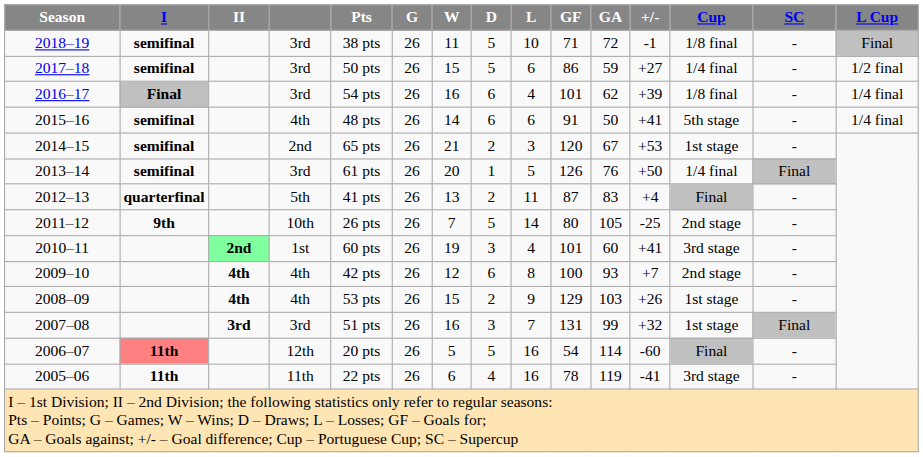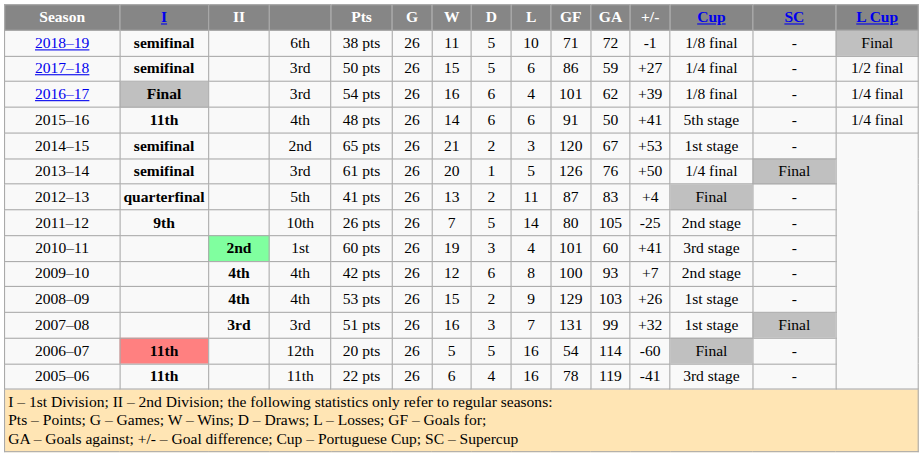 <table class="wikitable sortable collapsible collapsed" style="font-size:90%" bgcolor="#f7f8ff" cellpadding="2" cellspacing="2" border="1" style="font-size: 95%; border: gray solid 1px; border-collapse: collapse; text-align:center">
 <tr bgcolor="#868686" style="color: #ffffff">
 <td width="100" align="center"><strong>Season</strong></td>
 <td width="70" align="center"><strong><a href='#'>I</a></strong></td>
 <td width="50" align="center"><strong>II</strong></td>
 <td width="50" align="center"><strong></strong></td>
 <td width="50" align="center"><strong>Pts</strong></td>
 <td width="30" align="center"><strong>G</strong></td>
 <td width="30" align="center"><strong>W</strong></td>
 <td width="30" align="center"><strong>D</strong></td>
 <td width="30" align="center"><strong>L</strong></td>
 <td width="30" align="center"><strong>GF</strong></td>
 <td width="30" align="center"><strong>GA</strong></td>
 <td width="30" align="center"><strong>+/-</strong></td>
 <td width="70" align="center"><strong><a href='#'>Cup</a></strong></td>
 <td width="70" align="center"><strong><a href='#'>SC</a></strong></td>
 <td width="70" align="center"><strong><a href='#'>L Cup</a></strong></td>
 </tr>
 <tr align=center>
 <td><a href='#'>2018–19</a></td>
 <td><strong>semifinal</strong></td>
 <td></td>
-<td>3rd</td>
+<td>6th</td>
 <td>38 pts</td>
 <td>26</td>
 <td>11</td>
 <td>5</td>
 <td>10</td>
 <td>71</td>
 <td>72</td>
 <td>-1</td>
 <td>1/8 final</td>
 <td>-</td>
 <td bgcolor=silver>Final</td>
 </tr>
 <tr align=center>
 <td><a href='#'>2017–18</a></td>
 <td><strong>semifinal</strong></td>
 <td></td>
 <td>3rd</td>
 <td>50 pts</td>
 <td>26</td>
 <td>15</td>
 <td>5</td>
 <td>6</td>
 <td>86</td>
 <td>59</td>
 <td>+27</td>
 <td>1/4 final</td>
 <td>-</td>
 <td>1/2 final</td>
 </tr>
 <tr align=center>
 <td><a href='#'>2016–17</a></td>
 <td bgcolor=silver><strong>Final</strong></td>
 <td></td>
 <td>3rd</td>
 <td>54 pts</td>
 <td>26</td>
 <td>16</td>
 <td>6</td>
 <td>4</td>
 <td>101</td>
 <td>62</td>
 <td>+39</td>
 <td>1/8 final</td>
 <td>-</td>
 <td>1/4 final</td>
 </tr>
 <tr align=center>
 <td>2015–16</td>
-<td><strong>semifinal</strong></td>
+<td><strong>11th</strong></td>
 <td></td>
 <td>4th</td>
 <td>48 pts</td>
 <td>26</td>
 <td>14</td>
 <td>6</td>
 <td>6</td>
 <td>91</td>
 <td>50</td>
 <td>+41</td>
 <td>5th stage</td>
 <td>-</td>
 <td>1/4 final</td>
 </tr>
 <tr align=center>
 <td>2014–15</td>
 <td><strong>semifinal</strong></td>
 <td></td>
 <td>2nd</td>
 <td>65 pts</td>
 <td>26</td>
 <td>21</td>
 <td>2</td>
 <td>3</td>
 <td>120</td>
 <td>67</td>
 <td>+53</td>
 <td>1st stage</td>
 <td>-</td>
 <td rowspan=10></td>
 </tr>
 <tr align=center>
 <td>2013–14</td>
 <td><strong>semifinal</strong></td>
 <td></td>
 <td>3rd</td>
 <td>61 pts</td>
 <td>26</td>
 <td>20</td>
 <td>1</td>
 <td>5</td>
 <td>126</td>
 <td>76</td>
 <td>+50</td>
 <td>1/4 final</td>
 <td bgcolor="silver">Final</td>
 </tr>
 <tr align=center>
 <td>2012–13</td>
 <td><strong>quarterfinal</strong></td>
 <td></td>
 <td>5th</td>
 <td>41 pts</td>
 <td>26</td>
 <td>13</td>
 <td>2</td>
 <td>11</td>
 <td>87</td>
 <td>83</td>
 <td>+4</td>
 <td bgcolor="silver">Final</td>
 <td>-</td>
 </tr>
 <tr align=center>
 <td>2011–12</td>
 <td><strong>9th</strong></td>
 <td></td>
 <td>10th</td>
 <td>26 pts</td>
 <td>26</td>
 <td>7</td>
 <td>5</td>
 <td>14</td>
 <td>80</td>
 <td>105</td>
 <td>-25</td>
 <td>2nd stage</td>
 <td>-</td>
 </tr>
 <tr align=center>
 <td>2010–11</td>
 <td></td>
 <td bgcolor="#80FF9F"><strong>2nd</strong></td>
 <td>1st</td>
 <td>60 pts</td>
 <td>26</td>
 <td>19</td>
 <td>3</td>
 <td>4</td>
 <td>101</td>
 <td>60</td>
 <td>+41</td>
 <td>3rd stage</td>
 <td>-</td>
 </tr>
 <tr align=center>
 <td>2009–10</td>
 <td></td>
 <td><strong>4th</strong></td>
 <td>4th</td>
 <td>42 pts</td>
 <td>26</td>
 <td>12</td>
 <td>6</td>
 <td>8</td>
 <td>100</td>
 <td>93</td>
 <td>+7</td>
 <td>2nd stage</td>
 <td>-</td>
 </tr>
 <tr align=center>
 <td>2008–09</td>
 <td></td>
 <td><strong>4th</strong></td>
 <td>4th</td>
 <td>53 pts</td>
 <td>26</td>
 <td>15</td>
 <td>2</td>
 <td>9</td>
 <td>129</td>
 <td>103</td>
 <td>+26</td>
 <td>1st stage</td>
 <td>-</td>
 </tr>
 <tr align=center>
 <td>2007–08</td>
 <td></td>
 <td><strong>3rd</strong></td>
 <td>3rd</td>
 <td>51 pts</td>
 <td>26</td>
 <td>16</td>
 <td>3</td>
 <td>7</td>
 <td>131</td>
 <td>99</td>
 <td>+32</td>
 <td>1st stage</td>
 <td bgcolor="silver">Final</td>
 </tr>
 <tr align=center>
 <td>2006–07</td>
 <td bgcolor="#FF8080"><strong>11th</strong></td>
 <td></td>
 <td>12th</td>
 <td>20 pts</td>
 <td>26</td>
 <td>5</td>
 <td>5</td>
 <td>16</td>
 <td>54</td>
 <td>114</td>
 <td>-60</td>
 <td bgcolor="silver">Final</td>
 <td>-</td>
 </tr>
 <tr align=center>
 <td>2005–06</td>
 <td><strong>11th</strong></td>
 <td></td>
 <td>11th</td>
 <td>22 pts</td>
 <td>26</td>
 <td>6</td>
 <td>4</td>
 <td>16</td>
 <td>78</td>
 <td>119</td>
 <td>-41</td>
 <td>3rd stage</td>
 <td>-</td>
 </tr>
 <tr bgcolor=#ffe5b4>
 <td colspan="16">I – 1st Division; II – 2nd Division; the following statistics only refer to regular seasons:<br>Pts – Points; G – Games; W – Wins; D – Draws; L – Losses; GF – Goals for;<br>GA – Goals against; +/- – Goal difference;  Cup – Portuguese Cup; SC – Supercup</td>
 </tr>
 </table>
